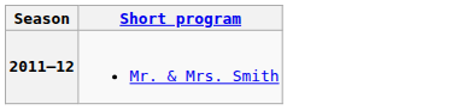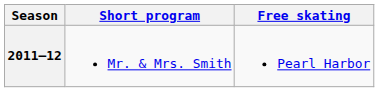 <table class="wikitable" style="text-align:center">
 <tr>
 <th>Season</th>
 <th><a href='#'>Short program</a></th>
+<th><a href='#'>Free skating</a></th>
 </tr>
 <tr>
 <th>2011–12 <br></th>
 <td><br><ul><li><a href='#'>Mr. & Mrs. Smith</a> <br></li></ul></td>
+<td><br><ul><li><a href='#'>Pearl Harbor</a> <br></li></ul></td>
 </tr>
 </table>
